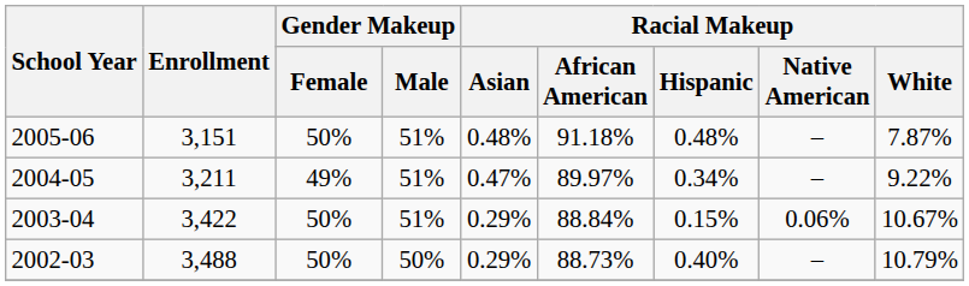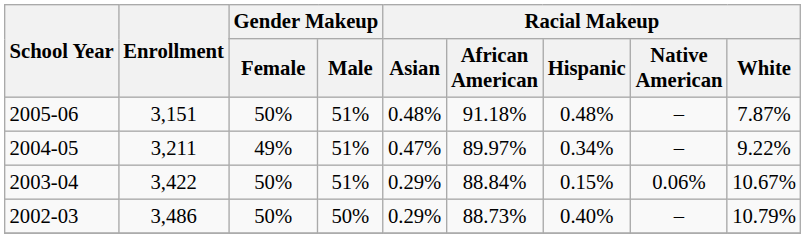 <table class="wikitable" style="font-size: 95%;">
 <tr>
 <th rowspan="2">School Year</th>
 <th rowspan="2">Enrollment</th>
 <th colspan="2">Gender Makeup</th>
 <th colspan="5">Racial Makeup</th>
 </tr>
 <tr>
 <th>Female</th>
 <th>Male</th>
 <th>Asian</th>
 <th>African <br>American</th>
 <th>Hispanic</th>
 <th>Native <br>American</th>
 <th>White</th>
 </tr>
 <tr>
 <td align="left">2005-06</td>
 <td align="center">3,151</td>
 <td align="center">50%</td>
 <td align="center">51%</td>
 <td align="center">0.48%</td>
 <td align="center">91.18%</td>
 <td align="center">0.48%</td>
 <td align="center">–</td>
 <td align="center">7.87%</td>
 </tr>
 <tr>
 <td align="left">2004-05</td>
 <td align="center">3,211</td>
 <td align="center">49%</td>
 <td align="center">51%</td>
 <td align="center">0.47%</td>
 <td align="center">89.97%</td>
 <td align="center">0.34%</td>
 <td align="center">–</td>
 <td align="center">9.22%</td>
 </tr>
 <tr>
 <td align="left">2003-04</td>
 <td align="center">3,422</td>
 <td align="center">50%</td>
 <td align="center">51%</td>
 <td align="center">0.29%</td>
 <td align="center">88.84%</td>
 <td align="center">0.15%</td>
 <td align="center">0.06%</td>
 <td align="center">10.67%</td>
 </tr>
 <tr>
 <td align="left">2002-03</td>
-<td align="center">3,488</td>
+<td align="center">3,486</td>
 <td align="center">50%</td>
 <td align="center">50%</td>
 <td align="center">0.29%</td>
 <td align="center">88.73%</td>
 <td align="center">0.40%</td>
 <td align="center">–</td>
 <td align="center">10.79%</td>
 </tr>
 <tr>
 </tr>
 </table>
